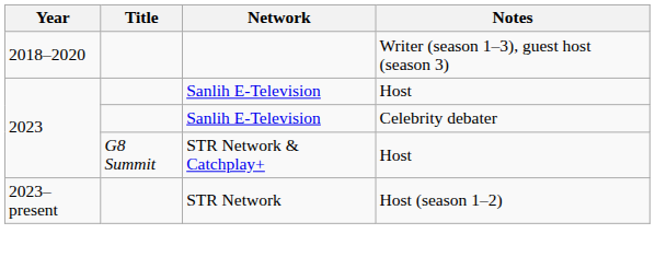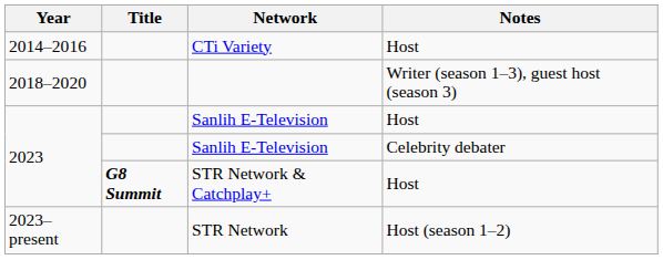 <table class="wikitable">
 <tr>
 <th>Year</th>
 <th>Title</th>
 <th>Network</th>
 <th>Notes</th>
+</tr>
+<tr>
+<td>2014–2016</td>
+<td><em></em></td>
+<td><a href='#'>CTi Variety</a></td>
+<td>Host</td>
 </tr>
 <tr>
 <td>2018–2020</td>
 <td><em></em></td>
 <td></td>
 <td>Writer (season 1–3), guest host (season 3)</td>
 </tr>
 <tr>
 <td rowspan="3">2023</td>
 <td><em></em></td>
 <td><a href='#'>Sanlih E-Television</a></td>
 <td>Host</td>
 </tr>
 <tr>
 <td><em></em></td>
 <td><a href='#'>Sanlih E-Television</a></td>
 <td>Celebrity debater</td>
 </tr>
 <tr>
-<td><em>G8 Summit</em></td>
+<td><strong><em>G8 Summit</em></strong></td>
 <td>STR Network & <a href='#'>Catchplay+</a></td>
 <td>Host</td>
 </tr>
 <tr>
 <td>2023–present</td>
 <td><em></em></td>
 <td>STR Network</td>
 <td>Host (season 1–2)</td>
 </tr>
 </table>
